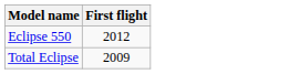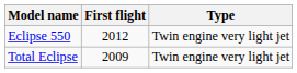 <table class="wikitable sortable">
 <tr>
 <th>Model name</th>
 <th>First flight</th>
+<th>Type</th>
 </tr>
 <tr>
 <td align=left><a href='#'>Eclipse 550</a></td>
 <td align=center>2012</td>
+<td align=left>Twin engine very light jet</td>
 </tr>
 <tr>
 <td align=left><a href='#'>Total Eclipse</a></td>
 <td align=center>2009</td>
+<td align=left>Twin engine very light jet</td>
 </tr>
 </table>
